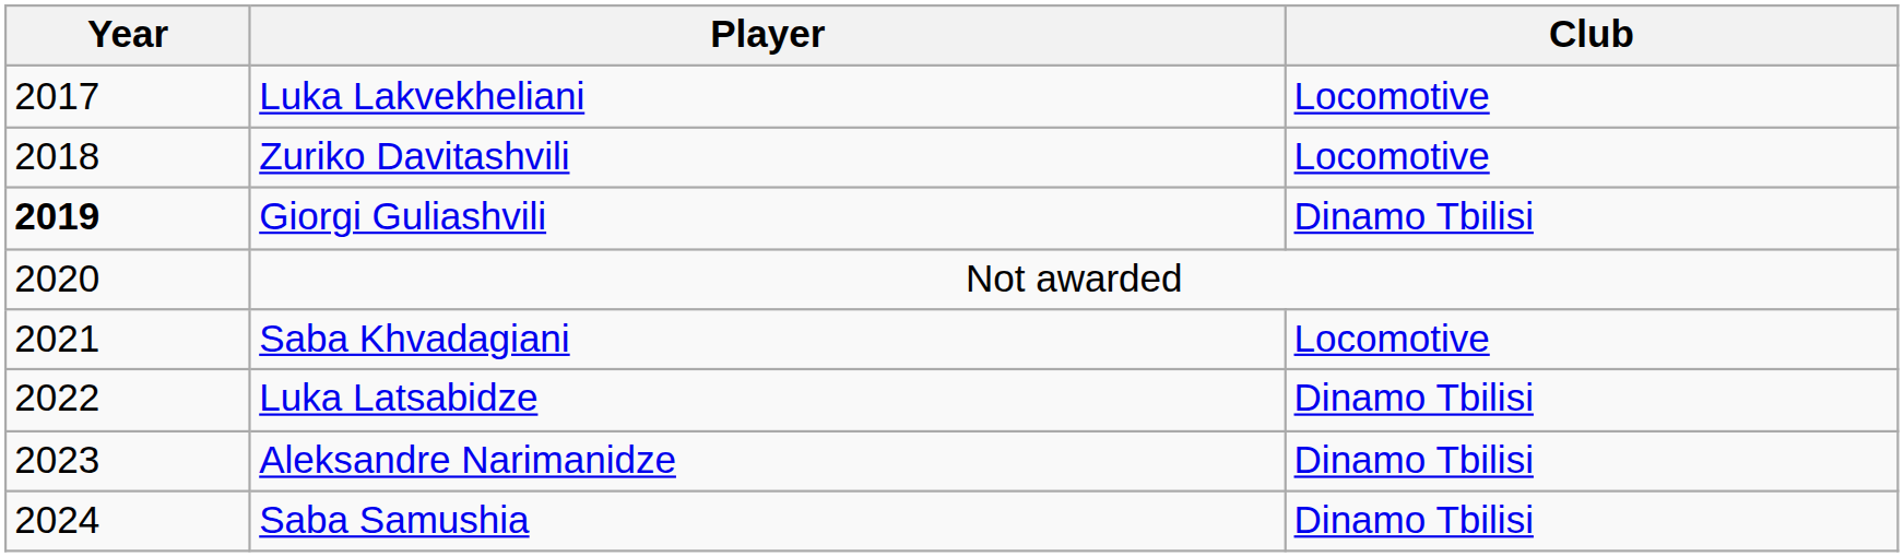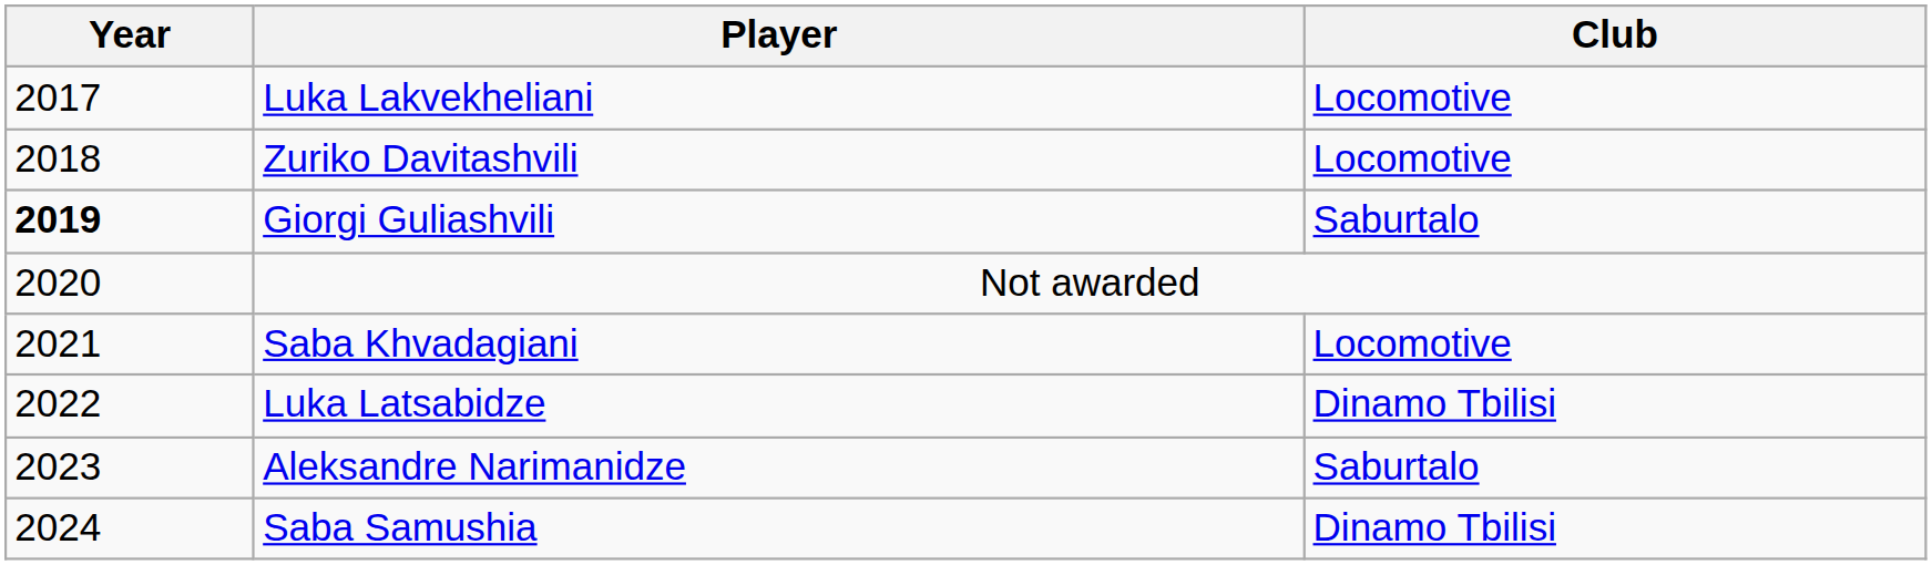 <table class="wikitable" width=50%>
 <tr>
 <th>Year</th>
 <th>Player</th>
 <th>Club</th>
 </tr>
 <tr>
 <td>2017</td>
 <td><a href='#'>Luka Lakvekheliani</a></td>
 <td><a href='#'>Locomotive</a></td>
 </tr>
 <tr>
 <td>2018</td>
 <td><a href='#'>Zuriko Davitashvili</a></td>
 <td><a href='#'>Locomotive</a></td>
 </tr>
 <tr>
 <td><strong>2019</strong></td>
 <td><a href='#'>Giorgi Guliashvili</a></td>
-<td><a href='#'>Dinamo Tbilisi</a></td>
+<td><a href='#'>Saburtalo</a></td>
 </tr>
 <tr>
 <td>2020</td>
 <td colspan="2" align=center>Not awarded</td>
 </tr>
 <tr>
 <td>2021</td>
 <td><a href='#'>Saba Khvadagiani</a></td>
 <td><a href='#'>Locomotive</a></td>
 </tr>
 <tr>
 <td>2022</td>
 <td><a href='#'>Luka Latsabidze</a></td>
 <td><a href='#'>Dinamo Tbilisi</a></td>
 </tr>
 <tr>
 <td>2023</td>
 <td><a href='#'>Aleksandre Narimanidze</a></td>
-<td><a href='#'>Dinamo Tbilisi</a></td>
+<td><a href='#'>Saburtalo</a></td>
 </tr>
 <tr>
 <td>2024</td>
 <td><a href='#'>Saba Samushia</a></td>
 <td><a href='#'>Dinamo Tbilisi</a></td>
 </tr>
 </table>
